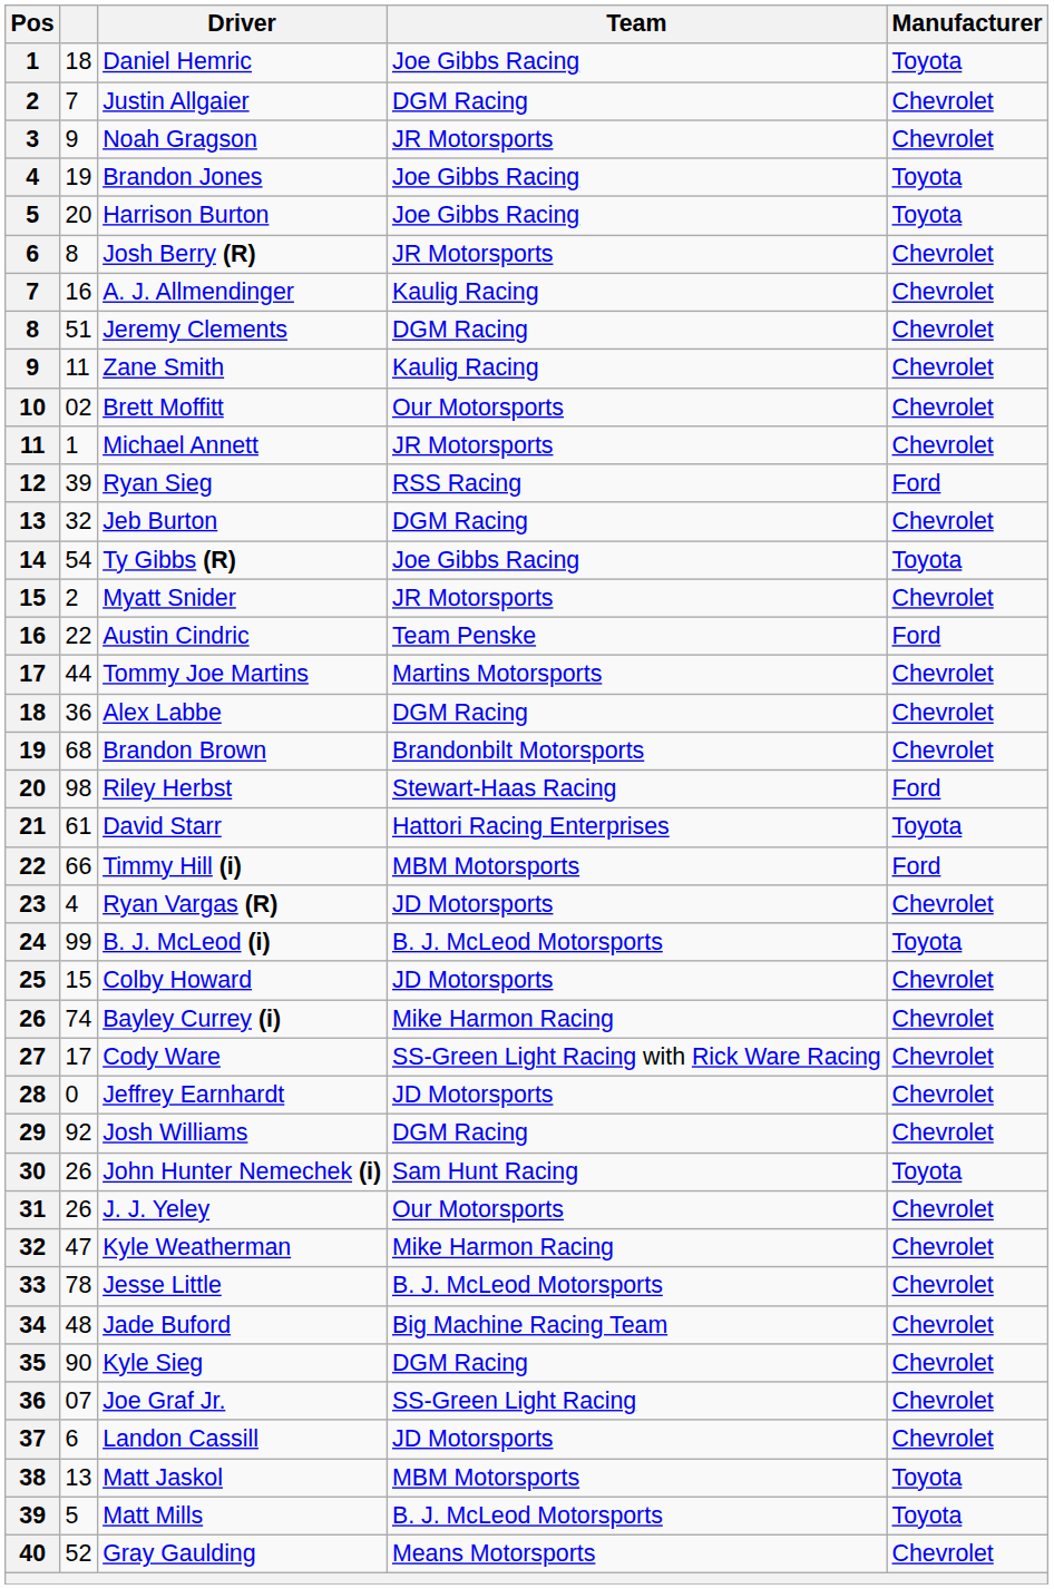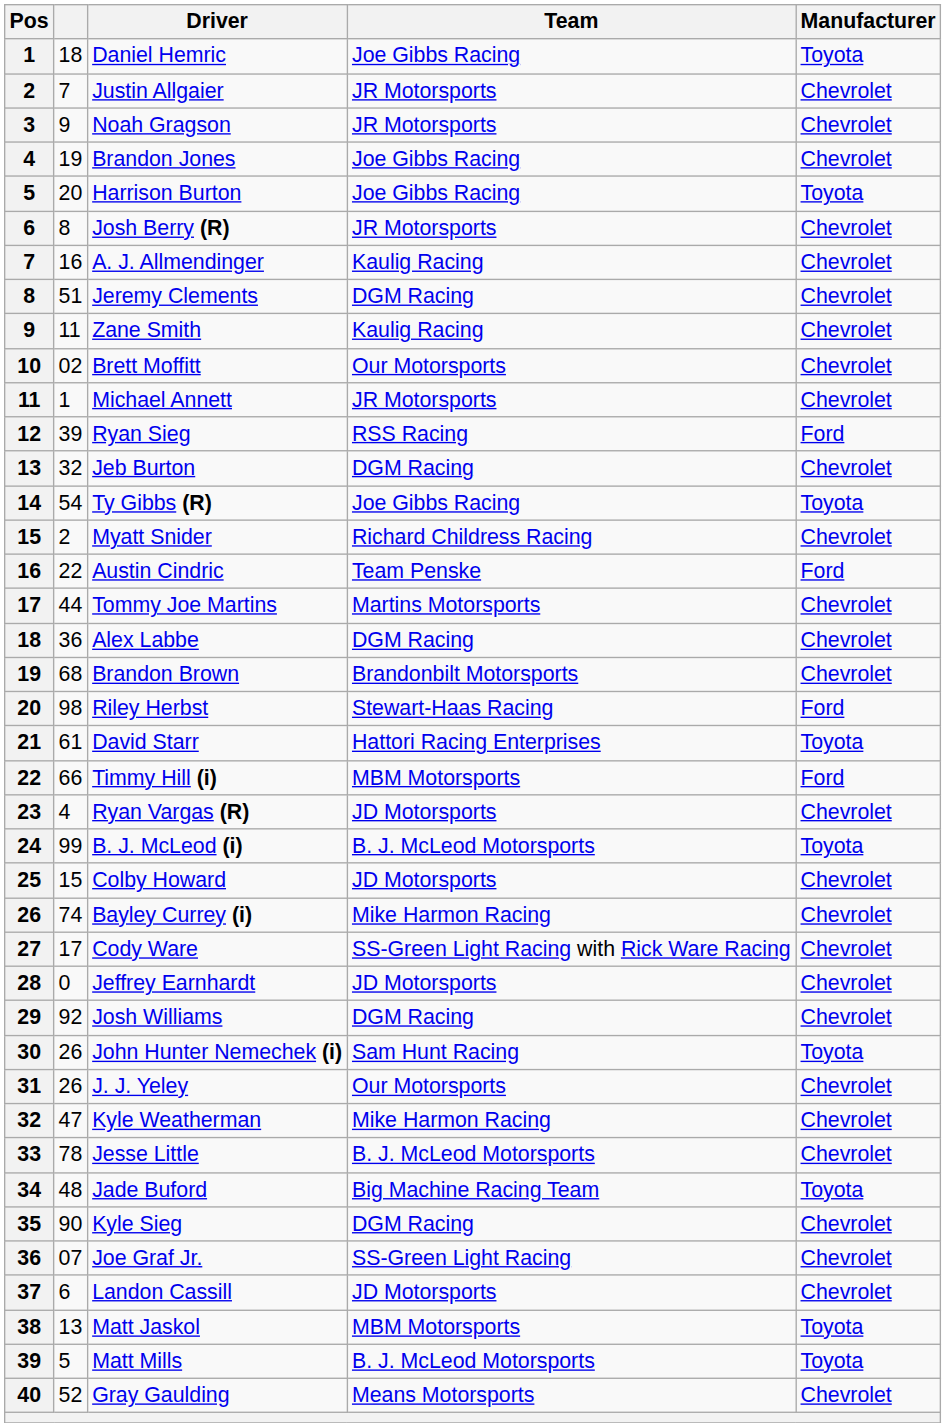 <table class="wikitable" style="font-size:98%">
 <tr>
 <th>Pos</th>
 <th></th>
 <th>Driver</th>
 <th>Team</th>
 <th>Manufacturer</th>
 </tr>
 <tr>
 <th>1</th>
 <td>18</td>
 <td><a href='#'>Daniel Hemric</a></td>
 <td><a href='#'>Joe Gibbs Racing</a></td>
 <td><a href='#'>Toyota</a></td>
 </tr>
 <tr>
 <th>2</th>
 <td>7</td>
 <td><a href='#'>Justin Allgaier</a></td>
-<td><a href='#'>DGM Racing</a></td>
+<td><a href='#'>JR Motorsports</a></td>
 <td><a href='#'>Chevrolet</a></td>
 </tr>
 <tr>
 <th>3</th>
 <td>9</td>
 <td><a href='#'>Noah Gragson</a></td>
 <td><a href='#'>JR Motorsports</a></td>
 <td><a href='#'>Chevrolet</a></td>
 </tr>
 <tr>
 <th>4</th>
 <td>19</td>
 <td><a href='#'>Brandon Jones</a></td>
 <td><a href='#'>Joe Gibbs Racing</a></td>
-<td><a href='#'>Toyota</a></td>
+<td><a href='#'>Chevrolet</a></td>
 </tr>
 <tr>
 <th>5</th>
 <td>20</td>
 <td><a href='#'>Harrison Burton</a></td>
 <td><a href='#'>Joe Gibbs Racing</a></td>
 <td><a href='#'>Toyota</a></td>
 </tr>
 <tr>
 <th>6</th>
 <td>8</td>
 <td><a href='#'>Josh Berry</a> <strong>(R)</strong></td>
 <td><a href='#'>JR Motorsports</a></td>
 <td><a href='#'>Chevrolet</a></td>
 </tr>
 <tr>
 <th>7</th>
 <td>16</td>
 <td><a href='#'>A. J. Allmendinger</a></td>
 <td><a href='#'>Kaulig Racing</a></td>
 <td><a href='#'>Chevrolet</a></td>
 </tr>
 <tr>
 <th>8</th>
 <td>51</td>
 <td><a href='#'>Jeremy Clements</a></td>
 <td><a href='#'>DGM Racing</a></td>
 <td><a href='#'>Chevrolet</a></td>
 </tr>
 <tr>
 <th>9</th>
 <td>11</td>
 <td><a href='#'>Zane Smith</a></td>
 <td><a href='#'>Kaulig Racing</a></td>
 <td><a href='#'>Chevrolet</a></td>
 </tr>
 <tr>
 <th>10</th>
 <td>02</td>
 <td><a href='#'>Brett Moffitt</a></td>
 <td><a href='#'>Our Motorsports</a></td>
 <td><a href='#'>Chevrolet</a></td>
 </tr>
 <tr>
 <th>11</th>
 <td>1</td>
 <td><a href='#'>Michael Annett</a></td>
 <td><a href='#'>JR Motorsports</a></td>
 <td><a href='#'>Chevrolet</a></td>
 </tr>
 <tr>
 <th>12</th>
 <td>39</td>
 <td><a href='#'>Ryan Sieg</a></td>
 <td><a href='#'>RSS Racing</a></td>
 <td><a href='#'>Ford</a></td>
 </tr>
 <tr>
 <th>13</th>
 <td>32</td>
 <td><a href='#'>Jeb Burton</a></td>
 <td><a href='#'>DGM Racing</a></td>
 <td><a href='#'>Chevrolet</a></td>
 </tr>
 <tr>
 <th>14</th>
 <td>54</td>
 <td><a href='#'>Ty Gibbs</a> <strong>(R)</strong></td>
 <td><a href='#'>Joe Gibbs Racing</a></td>
 <td><a href='#'>Toyota</a></td>
 </tr>
 <tr>
 <th>15</th>
 <td>2</td>
 <td><a href='#'>Myatt Snider</a></td>
-<td><a href='#'>JR Motorsports</a></td>
+<td><a href='#'>Richard Childress Racing</a></td>
 <td><a href='#'>Chevrolet</a></td>
 </tr>
 <tr>
 <th>16</th>
 <td>22</td>
 <td><a href='#'>Austin Cindric</a></td>
 <td><a href='#'>Team Penske</a></td>
 <td><a href='#'>Ford</a></td>
 </tr>
 <tr>
 <th>17</th>
 <td>44</td>
 <td><a href='#'>Tommy Joe Martins</a></td>
 <td><a href='#'>Martins Motorsports</a></td>
 <td><a href='#'>Chevrolet</a></td>
 </tr>
 <tr>
 <th>18</th>
 <td>36</td>
 <td><a href='#'>Alex Labbe</a></td>
 <td><a href='#'>DGM Racing</a></td>
 <td><a href='#'>Chevrolet</a></td>
 </tr>
 <tr>
 <th>19</th>
 <td>68</td>
 <td><a href='#'>Brandon Brown</a></td>
 <td><a href='#'>Brandonbilt Motorsports</a></td>
 <td><a href='#'>Chevrolet</a></td>
 </tr>
 <tr>
 <th>20</th>
 <td>98</td>
 <td><a href='#'>Riley Herbst</a></td>
 <td><a href='#'>Stewart-Haas Racing</a></td>
 <td><a href='#'>Ford</a></td>
 </tr>
 <tr>
 <th>21</th>
 <td>61</td>
 <td><a href='#'>David Starr</a></td>
 <td><a href='#'>Hattori Racing Enterprises</a></td>
 <td><a href='#'>Toyota</a></td>
 </tr>
 <tr>
 <th>22</th>
 <td>66</td>
 <td><a href='#'>Timmy Hill</a> <strong>(i)</strong></td>
 <td><a href='#'>MBM Motorsports</a></td>
 <td><a href='#'>Ford</a></td>
 </tr>
 <tr>
 <th>23</th>
 <td>4</td>
 <td><a href='#'>Ryan Vargas</a> <strong>(R)</strong></td>
 <td><a href='#'>JD Motorsports</a></td>
 <td><a href='#'>Chevrolet</a></td>
 </tr>
 <tr>
 <th>24</th>
 <td>99</td>
 <td><a href='#'>B. J. McLeod</a> <strong>(i)</strong></td>
 <td><a href='#'>B. J. McLeod Motorsports</a></td>
 <td><a href='#'>Toyota</a></td>
 </tr>
 <tr>
 <th>25</th>
 <td>15</td>
 <td><a href='#'>Colby Howard</a></td>
 <td><a href='#'>JD Motorsports</a></td>
 <td><a href='#'>Chevrolet</a></td>
 </tr>
 <tr>
 <th>26</th>
 <td>74</td>
 <td><a href='#'>Bayley Currey</a> <strong>(i)</strong></td>
 <td><a href='#'>Mike Harmon Racing</a></td>
 <td><a href='#'>Chevrolet</a></td>
 </tr>
 <tr>
 <th>27</th>
 <td>17</td>
 <td><a href='#'>Cody Ware</a></td>
 <td><a href='#'>SS-Green Light Racing</a> with <a href='#'>Rick Ware Racing</a></td>
 <td><a href='#'>Chevrolet</a></td>
 </tr>
 <tr>
 <th>28</th>
 <td>0</td>
 <td><a href='#'>Jeffrey Earnhardt</a></td>
 <td><a href='#'>JD Motorsports</a></td>
 <td><a href='#'>Chevrolet</a></td>
 </tr>
 <tr>
 <th>29</th>
 <td>92</td>
 <td><a href='#'>Josh Williams</a></td>
 <td><a href='#'>DGM Racing</a></td>
 <td><a href='#'>Chevrolet</a></td>
 </tr>
 <tr>
 <th>30</th>
 <td>26</td>
 <td><a href='#'>John Hunter Nemechek</a> <strong>(i)</strong></td>
 <td><a href='#'>Sam Hunt Racing</a></td>
 <td><a href='#'>Toyota</a></td>
 </tr>
 <tr>
 <th>31</th>
 <td>26</td>
 <td><a href='#'>J. J. Yeley</a></td>
 <td><a href='#'>Our Motorsports</a></td>
 <td><a href='#'>Chevrolet</a></td>
 </tr>
 <tr>
 <th>32</th>
 <td>47</td>
 <td><a href='#'>Kyle Weatherman</a></td>
 <td><a href='#'>Mike Harmon Racing</a></td>
 <td><a href='#'>Chevrolet</a></td>
 </tr>
 <tr>
 <th>33</th>
 <td>78</td>
 <td><a href='#'>Jesse Little</a></td>
 <td><a href='#'>B. J. McLeod Motorsports</a></td>
 <td><a href='#'>Chevrolet</a></td>
 </tr>
 <tr>
 <th>34</th>
 <td>48</td>
 <td><a href='#'>Jade Buford</a></td>
 <td><a href='#'>Big Machine Racing Team</a></td>
-<td><a href='#'>Chevrolet</a></td>
+<td><a href='#'>Toyota</a></td>
 </tr>
 <tr>
 <th>35</th>
 <td>90</td>
 <td><a href='#'>Kyle Sieg</a></td>
 <td><a href='#'>DGM Racing</a></td>
 <td><a href='#'>Chevrolet</a></td>
 </tr>
 <tr>
 <th>36</th>
 <td>07</td>
 <td><a href='#'>Joe Graf Jr.</a></td>
 <td><a href='#'>SS-Green Light Racing</a></td>
 <td><a href='#'>Chevrolet</a></td>
 </tr>
 <tr>
 <th>37</th>
 <td>6</td>
 <td><a href='#'>Landon Cassill</a></td>
 <td><a href='#'>JD Motorsports</a></td>
 <td><a href='#'>Chevrolet</a></td>
 </tr>
 <tr>
 <th>38</th>
 <td>13</td>
 <td><a href='#'>Matt Jaskol</a></td>
 <td><a href='#'>MBM Motorsports</a></td>
 <td><a href='#'>Toyota</a></td>
 </tr>
 <tr>
 <th>39</th>
 <td>5</td>
 <td><a href='#'>Matt Mills</a></td>
 <td><a href='#'>B. J. McLeod Motorsports</a></td>
 <td><a href='#'>Toyota</a></td>
 </tr>
 <tr>
 <th>40</th>
 <td>52</td>
 <td><a href='#'>Gray Gaulding</a></td>
 <td><a href='#'>Means Motorsports</a></td>
 <td><a href='#'>Chevrolet</a></td>
 </tr>
 <tr>
 <th colspan="6"></th>
 </tr>
 <tr>
 </tr>
 </table>
